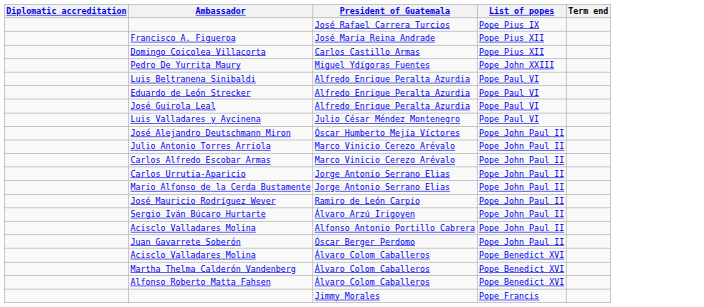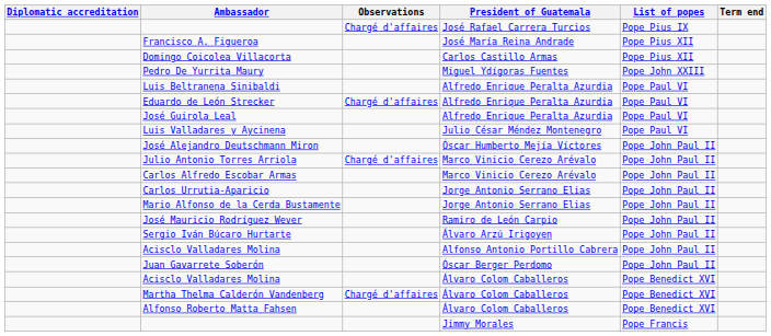 <table class="wikitable sortable">
 <tr>
 <th><a href='#'>Diplomatic accreditation</a></th>
 <th><a href='#'>Ambassador</a></th>
+<th>Observations</th>
 <th><a href='#'>President of Guatemala</a></th>
 <th><a href='#'>List of popes</a></th>
 <th>Term end</th>
 </tr>
 <tr>
 <td></td>
 <td></td>
+<td><a href='#'>Chargé d'affaires</a></td>
 <td><a href='#'>José Rafael Carrera Turcios</a></td>
 <td><a href='#'>Pope Pius IX</a></td>
 <td></td>
 </tr>
 <tr>
 <td></td>
 <td><a href='#'>Francisco A. Figueroa</a></td>
+<td></td>
 <td><a href='#'>José María Reina Andrade</a></td>
 <td><a href='#'>Pope Pius XII</a></td>
 <td></td>
 </tr>
 <tr>
 <td></td>
 <td><a href='#'>Domingo Coicolea Villacorta</a></td>
+<td></td>
 <td><a href='#'>Carlos Castillo Armas</a></td>
 <td><a href='#'>Pope Pius XII</a></td>
 <td></td>
 </tr>
 <tr>
 <td></td>
 <td><a href='#'>Pedro De Yurrita Maury</a></td>
+<td></td>
 <td><a href='#'>Miguel Ydígoras Fuentes</a></td>
 <td><a href='#'>Pope John XXIII</a></td>
 <td></td>
 </tr>
 <tr>
 <td></td>
 <td><a href='#'>Luis Beltranena Sinibaldi</a></td>
+<td></td>
 <td><a href='#'>Alfredo Enrique Peralta Azurdia</a></td>
 <td><a href='#'>Pope Paul VI</a></td>
 <td></td>
 </tr>
 <tr>
 <td></td>
 <td><a href='#'>Eduardo de León Strecker</a></td>
+<td><a href='#'>Chargé d'affaires</a></td>
 <td><a href='#'>Alfredo Enrique Peralta Azurdia</a></td>
 <td><a href='#'>Pope Paul VI</a></td>
 <td></td>
 </tr>
 <tr>
 <td></td>
 <td><a href='#'>José Guirola Leal</a></td>
+<td></td>
 <td><a href='#'>Alfredo Enrique Peralta Azurdia</a></td>
 <td><a href='#'>Pope Paul VI</a></td>
 <td></td>
 </tr>
 <tr>
 <td></td>
 <td><a href='#'>Luis Valladares y Aycinena</a></td>
+<td></td>
 <td><a href='#'>Julio César Méndez Montenegro</a></td>
 <td><a href='#'>Pope Paul VI</a></td>
 <td></td>
 </tr>
 <tr>
 <td></td>
 <td><a href='#'>José Alejandro Deutschmann Miron</a></td>
+<td></td>
 <td><a href='#'>Óscar Humberto Mejía Víctores</a></td>
 <td><a href='#'>Pope John Paul II</a></td>
 <td></td>
 </tr>
 <tr>
 <td></td>
 <td><a href='#'>Julio Antonio Torres Arriola</a></td>
+<td><a href='#'>Chargé d'affaires</a></td>
 <td><a href='#'>Marco Vinicio Cerezo Arévalo</a></td>
 <td><a href='#'>Pope John Paul II</a></td>
 <td></td>
 </tr>
 <tr>
 <td></td>
 <td><a href='#'>Carlos Alfredo Escobar Armas</a></td>
+<td></td>
 <td><a href='#'>Marco Vinicio Cerezo Arévalo</a></td>
 <td><a href='#'>Pope John Paul II</a></td>
 <td></td>
 </tr>
 <tr>
 <td></td>
 <td><a href='#'>Carlos Urrutia-Aparicio</a></td>
+<td></td>
 <td><a href='#'>Jorge Antonio Serrano Elias</a></td>
 <td><a href='#'>Pope John Paul II</a></td>
 <td></td>
 </tr>
 <tr>
 <td></td>
 <td><a href='#'>Mario Alfonso de la Cerda Bustamente</a></td>
+<td></td>
 <td><a href='#'>Jorge Antonio Serrano Elias</a></td>
 <td><a href='#'>Pope John Paul II</a></td>
 <td></td>
 </tr>
 <tr>
 <td></td>
 <td><a href='#'>José Mauricio Rodríguez Wever</a></td>
+<td></td>
 <td><a href='#'>Ramiro de León Carpio</a></td>
 <td><a href='#'>Pope John Paul II</a></td>
 <td></td>
 </tr>
 <tr>
 <td></td>
 <td><a href='#'>Sergio Iván Búcaro Hurtarte</a></td>
+<td></td>
 <td><a href='#'>Álvaro Arzú Irigoyen</a></td>
 <td><a href='#'>Pope John Paul II</a></td>
 <td></td>
 </tr>
 <tr>
 <td></td>
 <td><a href='#'>Acisclo Valladares Molina</a></td>
+<td></td>
 <td><a href='#'>Alfonso Antonio Portillo Cabrera</a></td>
 <td><a href='#'>Pope John Paul II</a></td>
 <td></td>
 </tr>
 <tr>
 <td></td>
 <td><a href='#'>Juan Gavarrete Soberón</a></td>
+<td></td>
 <td><a href='#'>Óscar Berger Perdomo</a></td>
 <td><a href='#'>Pope John Paul II</a></td>
 <td></td>
 </tr>
 <tr>
 <td></td>
 <td><a href='#'>Acisclo Valladares Molina</a></td>
+<td></td>
 <td><a href='#'>Álvaro Colom Caballeros</a></td>
 <td><a href='#'>Pope Benedict XVI</a></td>
 <td></td>
 </tr>
 <tr>
 <td></td>
 <td><a href='#'>Martha Thelma Calderón Vandenberg</a></td>
+<td><a href='#'>Chargé d'affaires</a></td>
 <td><a href='#'>Álvaro Colom Caballeros</a></td>
 <td><a href='#'>Pope Benedict XVI</a></td>
 <td></td>
 </tr>
 <tr>
 <td></td>
 <td><a href='#'>Alfonso Roberto Matta Fahsen</a></td>
+<td></td>
 <td><a href='#'>Álvaro Colom Caballeros</a></td>
 <td><a href='#'>Pope Benedict XVI</a></td>
 <td></td>
 </tr>
 <tr>
 <td></td>
 <td></td>
+<td></td>
 <td><a href='#'>Jimmy Morales</a></td>
 <td><a href='#'>Pope Francis</a></td>
 <td></td>
 </tr>
 </table>
